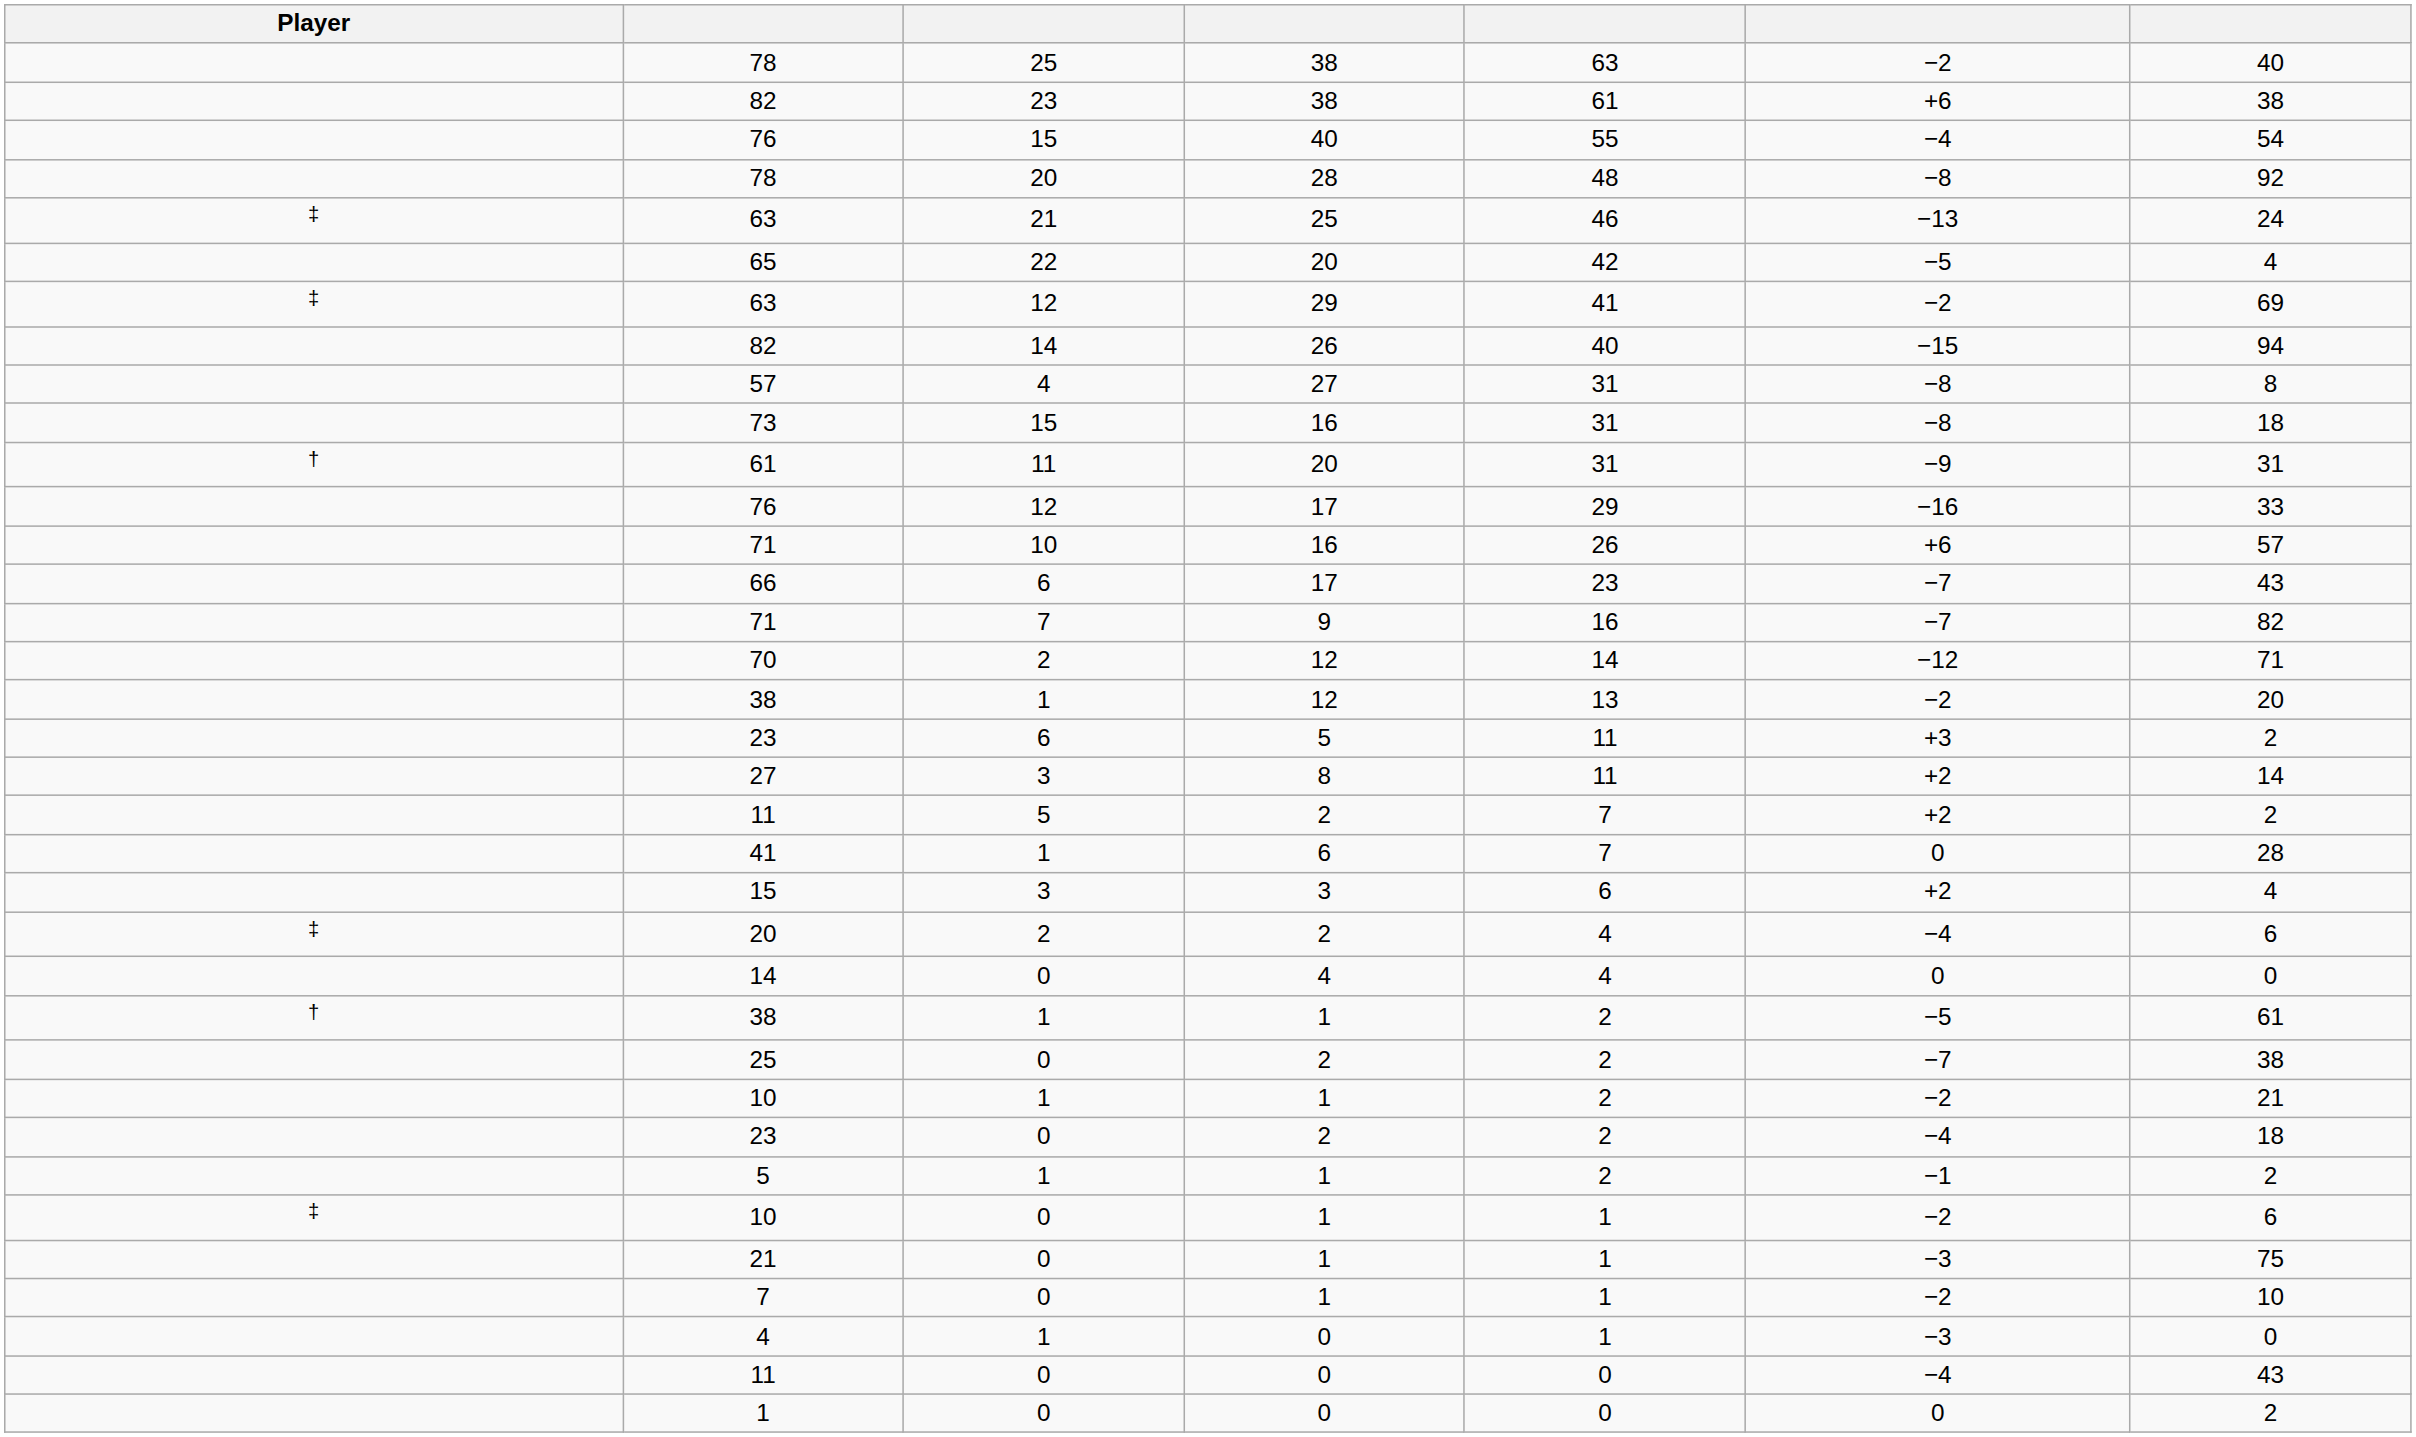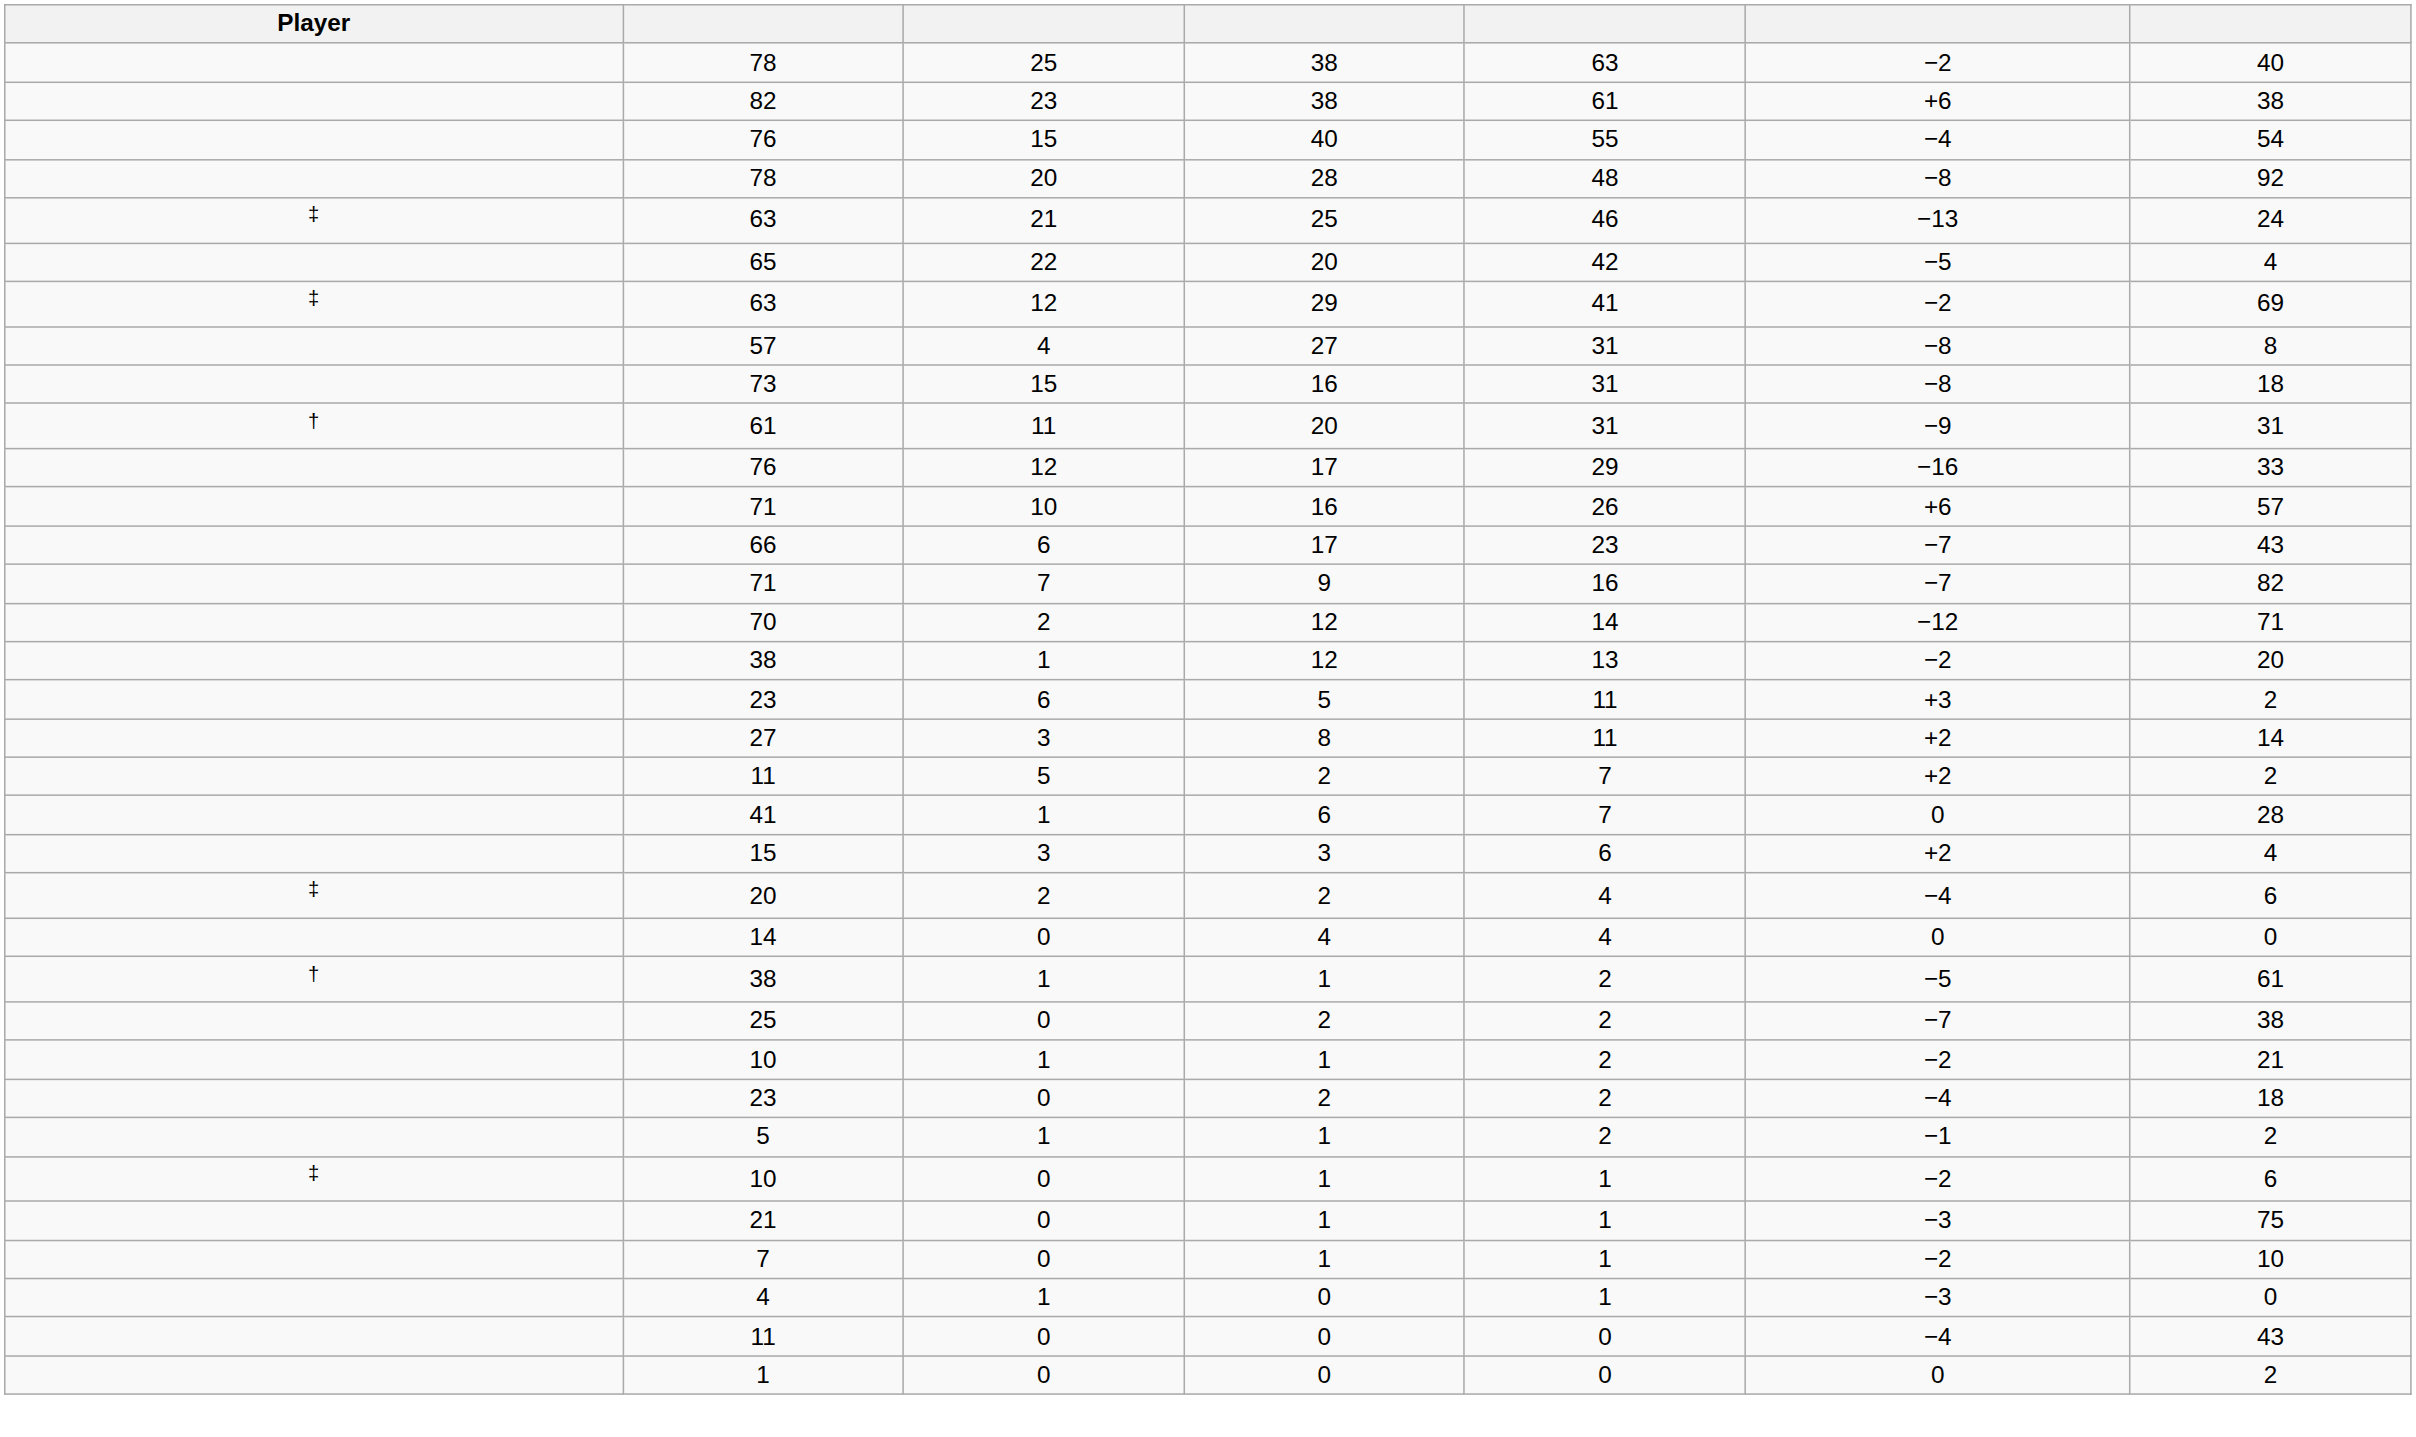 <table class="wikitable sortable" style="width:100%;">
 <tr align=center>
 <th>Player</th>
 <th></th>
 <th></th>
 <th></th>
 <th></th>
 <th data-sort-type="number"></th>
 <th></th>
 </tr>
 <tr align=center>
 <td></td>
 <td>78</td>
 <td>25</td>
 <td>38</td>
 <td>63</td>
 <td>−2</td>
 <td>40</td>
 </tr>
 <tr align=center>
 <td></td>
 <td>82</td>
 <td>23</td>
 <td>38</td>
 <td>61</td>
 <td>+6</td>
 <td>38</td>
 </tr>
 <tr align=center>
 <td></td>
 <td>76</td>
 <td>15</td>
 <td>40</td>
 <td>55</td>
 <td>−4</td>
 <td>54</td>
 </tr>
 <tr align=center>
 <td></td>
 <td>78</td>
 <td>20</td>
 <td>28</td>
 <td>48</td>
 <td>−8</td>
 <td>92</td>
 </tr>
 <tr align=center>
 <td><sup>‡</sup></td>
 <td>63</td>
 <td>21</td>
 <td>25</td>
 <td>46</td>
 <td>−13</td>
 <td>24</td>
 </tr>
 <tr align=center>
 <td></td>
 <td>65</td>
 <td>22</td>
 <td>20</td>
 <td>42</td>
 <td>−5</td>
 <td>4</td>
 </tr>
 <tr align=center>
 <td><sup>‡</sup></td>
 <td>63</td>
 <td>12</td>
 <td>29</td>
 <td>41</td>
 <td>−2</td>
 <td>69</td>
-</tr>
-<tr align=center>
-<td></td>
-<td>82</td>
-<td>14</td>
-<td>26</td>
-<td>40</td>
-<td>−15</td>
-<td>94</td>
 </tr>
 <tr align=center>
 <td></td>
 <td>57</td>
 <td>4</td>
 <td>27</td>
 <td>31</td>
 <td>−8</td>
 <td>8</td>
 </tr>
 <tr align=center>
 <td></td>
 <td>73</td>
 <td>15</td>
 <td>16</td>
 <td>31</td>
 <td>−8</td>
 <td>18</td>
 </tr>
 <tr align=center>
 <td><sup>†</sup></td>
 <td>61</td>
 <td>11</td>
 <td>20</td>
 <td>31</td>
 <td>−9</td>
 <td>31</td>
 </tr>
 <tr align=center>
 <td></td>
 <td>76</td>
 <td>12</td>
 <td>17</td>
 <td>29</td>
 <td>−16</td>
 <td>33</td>
 </tr>
 <tr align=center>
 <td></td>
 <td>71</td>
 <td>10</td>
 <td>16</td>
 <td>26</td>
 <td>+6</td>
 <td>57</td>
 </tr>
 <tr align=center>
 <td></td>
 <td>66</td>
 <td>6</td>
 <td>17</td>
 <td>23</td>
 <td>−7</td>
 <td>43</td>
 </tr>
 <tr align=center>
 <td></td>
 <td>71</td>
 <td>7</td>
 <td>9</td>
 <td>16</td>
 <td>−7</td>
 <td>82</td>
 </tr>
 <tr align=center>
 <td></td>
 <td>70</td>
 <td>2</td>
 <td>12</td>
 <td>14</td>
 <td>−12</td>
 <td>71</td>
 </tr>
 <tr align=center>
 <td></td>
 <td>38</td>
 <td>1</td>
 <td>12</td>
 <td>13</td>
 <td>−2</td>
 <td>20</td>
 </tr>
 <tr align=center>
 <td></td>
 <td>23</td>
 <td>6</td>
 <td>5</td>
 <td>11</td>
 <td>+3</td>
 <td>2</td>
 </tr>
 <tr align=center>
 <td></td>
 <td>27</td>
 <td>3</td>
 <td>8</td>
 <td>11</td>
 <td>+2</td>
 <td>14</td>
 </tr>
 <tr align=center>
 <td></td>
 <td>11</td>
 <td>5</td>
 <td>2</td>
 <td>7</td>
 <td>+2</td>
 <td>2</td>
 </tr>
 <tr align=center>
 <td></td>
 <td>41</td>
 <td>1</td>
 <td>6</td>
 <td>7</td>
 <td>0</td>
 <td>28</td>
 </tr>
 <tr align=center>
 <td></td>
 <td>15</td>
 <td>3</td>
 <td>3</td>
 <td>6</td>
 <td>+2</td>
 <td>4</td>
 </tr>
 <tr align=center>
 <td><sup>‡</sup></td>
 <td>20</td>
 <td>2</td>
 <td>2</td>
 <td>4</td>
 <td>−4</td>
 <td>6</td>
 </tr>
 <tr align=center>
 <td></td>
 <td>14</td>
 <td>0</td>
 <td>4</td>
 <td>4</td>
 <td>0</td>
 <td>0</td>
 </tr>
 <tr align=center>
 <td><sup>†</sup></td>
 <td>38</td>
 <td>1</td>
 <td>1</td>
 <td>2</td>
 <td>−5</td>
 <td>61</td>
 </tr>
 <tr align=center>
 <td></td>
 <td>25</td>
 <td>0</td>
 <td>2</td>
 <td>2</td>
 <td>−7</td>
 <td>38</td>
 </tr>
 <tr align=center>
 <td></td>
 <td>10</td>
 <td>1</td>
 <td>1</td>
 <td>2</td>
 <td>−2</td>
 <td>21</td>
 </tr>
 <tr align=center>
 <td></td>
 <td>23</td>
 <td>0</td>
 <td>2</td>
 <td>2</td>
 <td>−4</td>
 <td>18</td>
 </tr>
 <tr align=center>
 <td></td>
 <td>5</td>
 <td>1</td>
 <td>1</td>
 <td>2</td>
 <td>−1</td>
 <td>2</td>
 </tr>
 <tr align=center>
 <td><sup>‡</sup></td>
 <td>10</td>
 <td>0</td>
 <td>1</td>
 <td>1</td>
 <td>−2</td>
 <td>6</td>
 </tr>
 <tr align=center>
 <td></td>
 <td>21</td>
 <td>0</td>
 <td>1</td>
 <td>1</td>
 <td>−3</td>
 <td>75</td>
 </tr>
 <tr align=center>
 <td></td>
 <td>7</td>
 <td>0</td>
 <td>1</td>
 <td>1</td>
 <td>−2</td>
 <td>10</td>
 </tr>
 <tr align=center>
 <td></td>
 <td>4</td>
 <td>1</td>
 <td>0</td>
 <td>1</td>
 <td>−3</td>
 <td>0</td>
 </tr>
 <tr align=center>
 <td></td>
 <td>11</td>
 <td>0</td>
 <td>0</td>
 <td>0</td>
 <td>−4</td>
 <td>43</td>
 </tr>
 <tr align=center>
 <td></td>
 <td>1</td>
 <td>0</td>
 <td>0</td>
 <td>0</td>
 <td>0</td>
 <td>2<br></td>
 </tr>
 </table>
